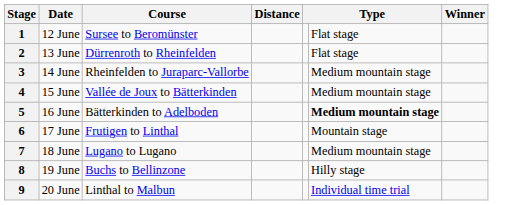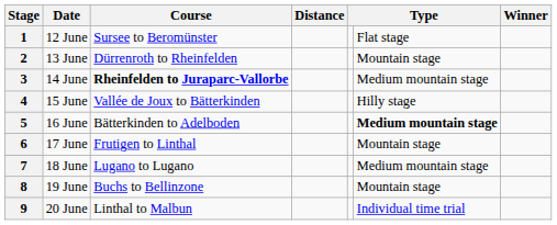 <table class="wikitable">
 <tr>
 <th scope="col">Stage</th>
 <th scope="col">Date</th>
 <th scope="col">Course</th>
 <th scope="col">Distance</th>
 <th scope="col" colspan="2">Type</th>
 <th scope="col">Winner</th>
 </tr>
 <tr>
 <th scope="row">1</th>
 <td style="text-align:right;">12 June</td>
 <td><a href='#'>Sursee</a> to <a href='#'>Beromünster</a></td>
 <td></td>
 <td></td>
 <td>Flat stage</td>
 <td></td>
 </tr>
 <tr>
 <th scope="row">2</th>
 <td style="text-align:right;">13 June</td>
 <td><a href='#'>Dürrenroth</a> to <a href='#'>Rheinfelden</a></td>
 <td></td>
 <td></td>
-<td>Flat stage</td>
+<td>Mountain stage</td>
 <td></td>
 </tr>
 <tr>
 <th scope="row">3</th>
 <td style="text-align:right;">14 June</td>
-<td>Rheinfelden to <a href='#'>Juraparc-Vallorbe</a></td>
+<td><strong>Rheinfelden to <a href='#'>Juraparc-Vallorbe</a></strong></td>
 <td></td>
 <td></td>
 <td>Medium mountain stage</td>
 <td></td>
 </tr>
 <tr>
 <th scope="row">4</th>
 <td style="text-align:right;">15 June</td>
 <td><a href='#'>Vallée de Joux</a> to <a href='#'>Bätterkinden</a></td>
 <td></td>
 <td></td>
-<td>Medium mountain stage</td>
+<td>Hilly stage</td>
 <td></td>
 </tr>
 <tr>
 <th scope="row">5</th>
 <td style="text-align:right;">16 June</td>
 <td>Bätterkinden to <a href='#'>Adelboden</a></td>
 <td></td>
 <td></td>
 <td><strong>Medium mountain stage</strong></td>
 <td></td>
 </tr>
 <tr>
 <th scope="row">6</th>
 <td style="text-align:right;">17 June</td>
 <td><a href='#'>Frutigen</a> to <a href='#'>Linthal</a></td>
 <td></td>
 <td></td>
 <td>Mountain stage</td>
 <td></td>
 </tr>
 <tr>
 <th scope="row">7</th>
 <td style="text-align:right;">18 June</td>
 <td><a href='#'>Lugano</a> to Lugano</td>
 <td></td>
 <td></td>
 <td>Medium mountain stage</td>
 <td></td>
 </tr>
 <tr>
 <th scope="row">8</th>
 <td style="text-align:right;">19 June</td>
 <td><a href='#'>Buchs</a> to <a href='#'>Bellinzone</a></td>
 <td></td>
 <td></td>
-<td>Hilly stage</td>
+<td>Mountain stage</td>
 <td></td>
 </tr>
 <tr>
 <th scope="row">9</th>
 <td style="text-align:right;">20 June</td>
 <td>Linthal to <a href='#'>Malbun</a></td>
 <td></td>
 <td></td>
 <td><a href='#'>Individual time trial</a></td>
 <td></td>
 </tr>
 </table>
